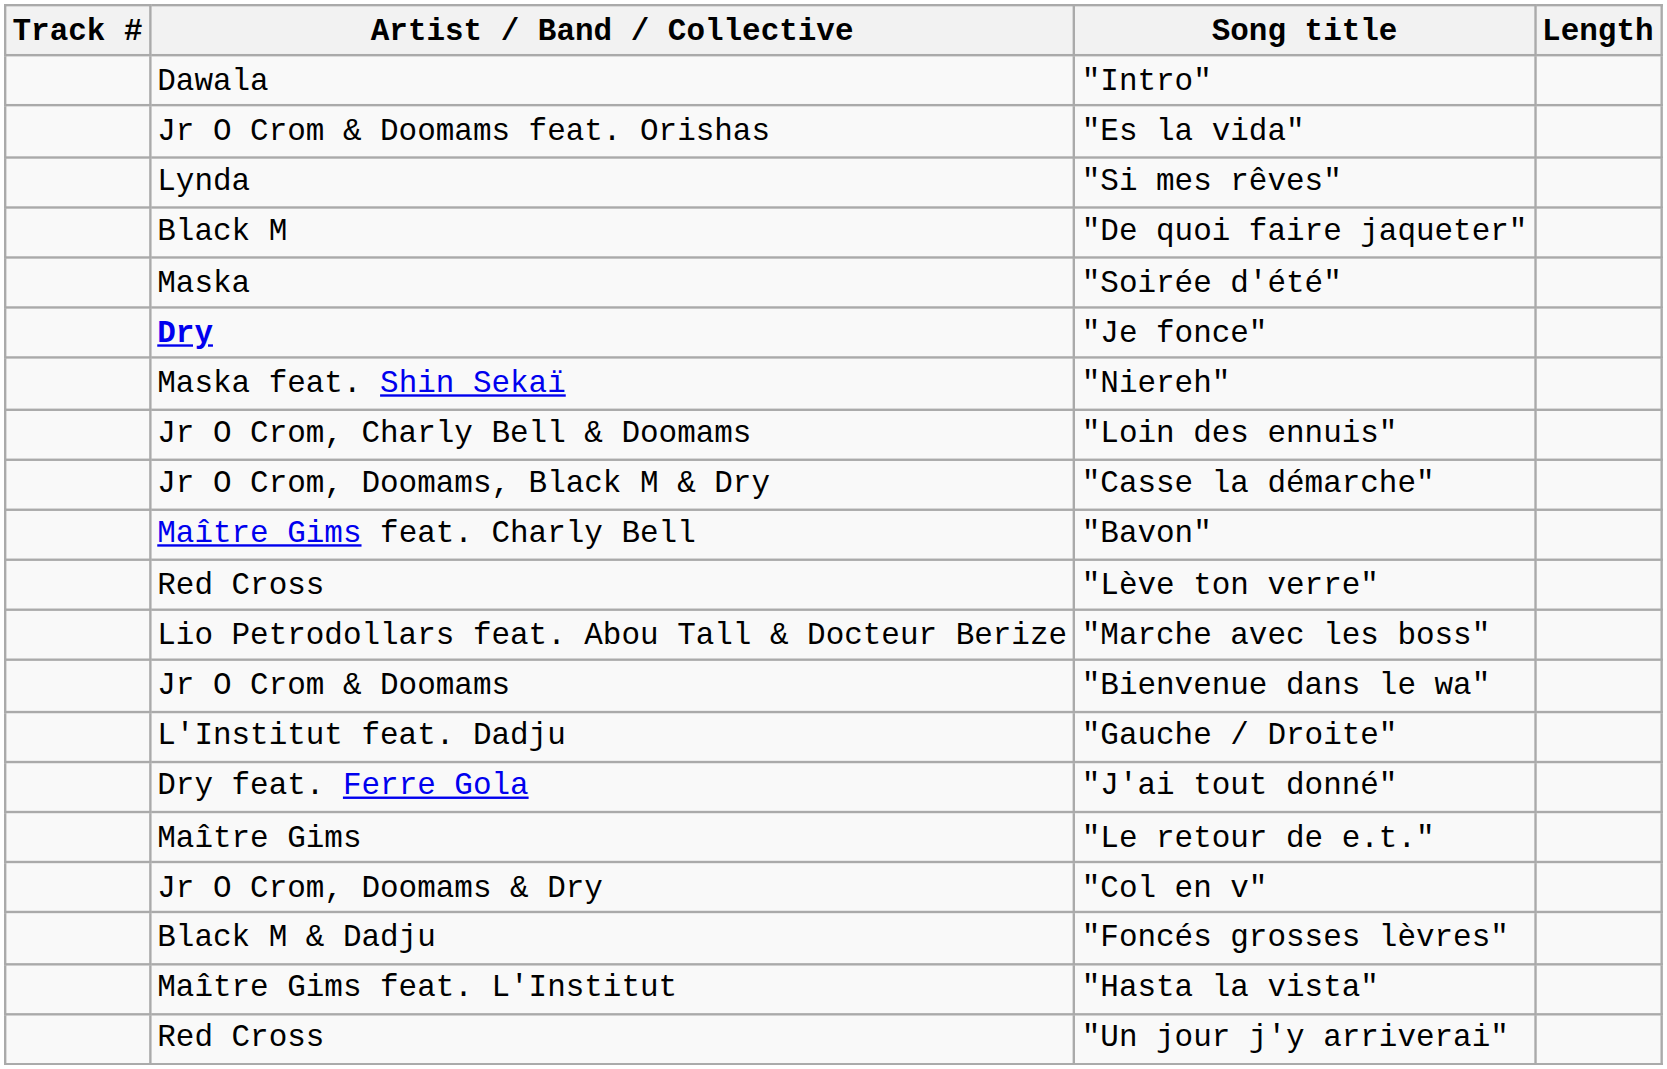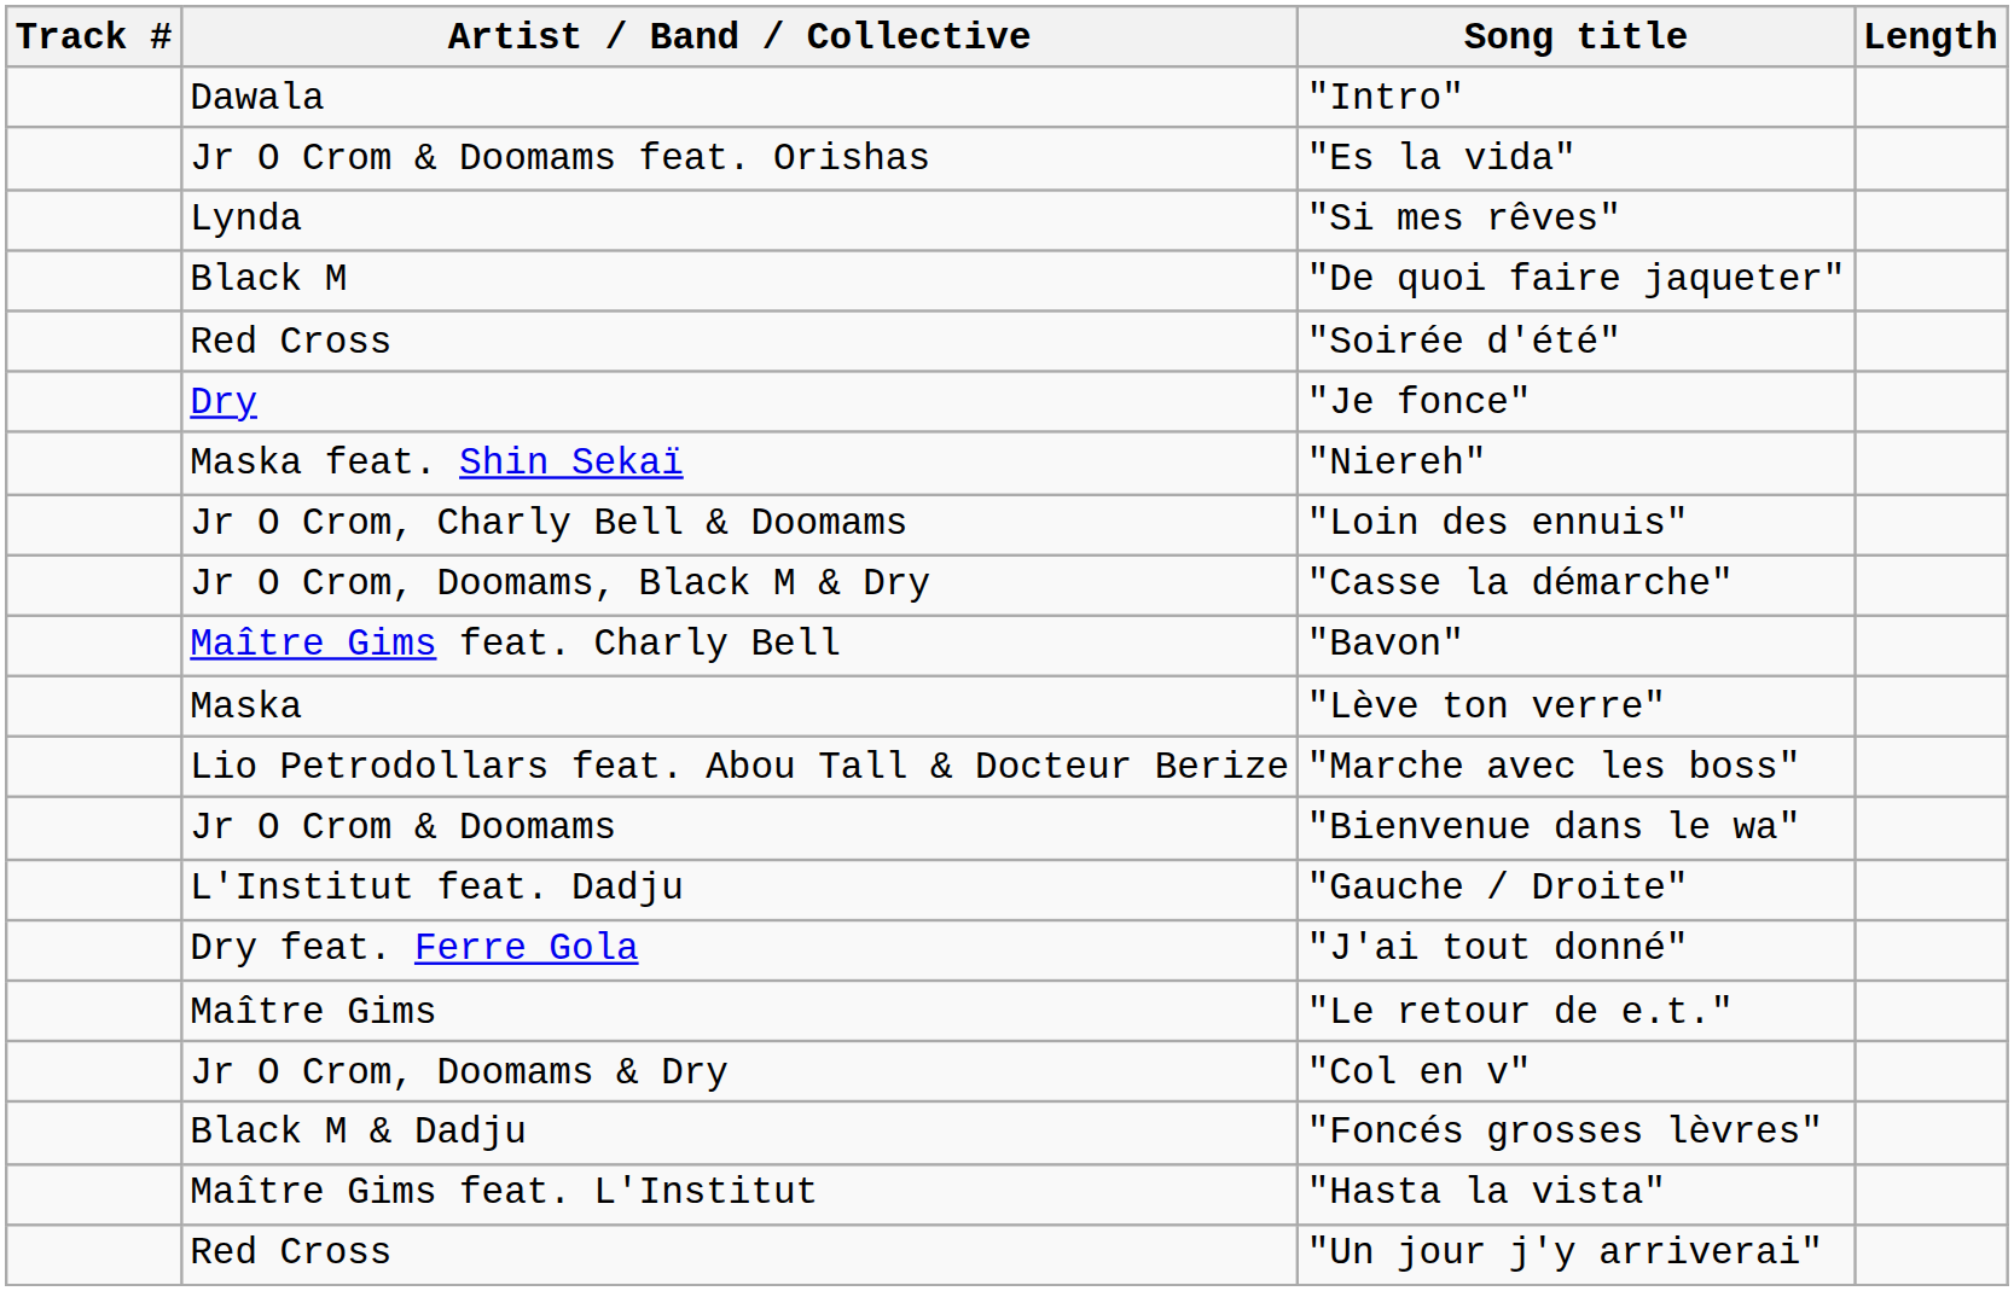 <table class="wikitable">
 <tr>
 <th>Track #</th>
 <th>Artist / Band / Collective</th>
 <th>Song title</th>
 <th>Length</th>
 </tr>
 <tr>
 <td></td>
 <td>Dawala</td>
 <td>"Intro"</td>
 <td></td>
 </tr>
 <tr>
 <td></td>
 <td>Jr O Crom & Doomams feat. Orishas</td>
 <td>"Es la vida"</td>
 <td></td>
 </tr>
 <tr>
 <td></td>
 <td>Lynda</td>
 <td>"Si mes rêves"</td>
 <td></td>
 </tr>
 <tr>
 <td></td>
 <td>Black M</td>
 <td>"De quoi faire jaqueter"</td>
 <td></td>
 </tr>
 <tr>
 <td></td>
-<td>Maska</td>
+<td>Red Cross</td>
 <td>"Soirée d'été"</td>
 <td></td>
 </tr>
 <tr>
 <td></td>
-<td><strong><a href='#'>Dry</a></strong></td>
+<td><a href='#'>Dry</a></td>
 <td>"Je fonce"</td>
 <td></td>
 </tr>
 <tr>
 <td></td>
 <td>Maska feat. <a href='#'>Shin Sekaï</a></td>
 <td>"Niereh"</td>
 <td></td>
 </tr>
 <tr>
 <td></td>
 <td>Jr O Crom, Charly Bell & Doomams</td>
 <td>"Loin des ennuis"</td>
 <td></td>
 </tr>
 <tr>
 <td></td>
 <td>Jr O Crom, Doomams, Black M & Dry</td>
 <td>"Casse la démarche"</td>
 <td></td>
 </tr>
 <tr>
 <td></td>
 <td><a href='#'>Maître Gims</a> feat. Charly Bell</td>
 <td>"Bavon"</td>
 <td></td>
 </tr>
 <tr>
 <td></td>
-<td>Red Cross</td>
+<td>Maska</td>
 <td>"Lève ton verre"</td>
 <td></td>
 </tr>
 <tr>
 <td></td>
 <td>Lio Petrodollars feat. Abou Tall & Docteur Berize</td>
 <td>"Marche avec les boss"</td>
 <td></td>
 </tr>
 <tr>
 <td></td>
 <td>Jr O Crom & Doomams</td>
 <td>"Bienvenue dans le wa"</td>
 <td></td>
 </tr>
 <tr>
 <td></td>
 <td>L'Institut feat. Dadju</td>
 <td>"Gauche / Droite"</td>
 <td></td>
 </tr>
 <tr>
 <td></td>
 <td>Dry feat. <a href='#'>Ferre Gola</a></td>
 <td>"J'ai tout donné"</td>
 <td></td>
 </tr>
 <tr>
 <td></td>
 <td>Maître Gims</td>
 <td>"Le retour de e.t."</td>
 <td></td>
 </tr>
 <tr>
 <td></td>
 <td>Jr O Crom, Doomams & Dry</td>
 <td>"Col en v"</td>
 <td></td>
 </tr>
 <tr>
 <td></td>
 <td>Black M & Dadju</td>
 <td>"Foncés grosses lèvres"</td>
 <td></td>
 </tr>
 <tr>
 <td></td>
 <td>Maître Gims feat. L'Institut</td>
 <td>"Hasta la vista"</td>
 <td></td>
 </tr>
 <tr>
 <td></td>
 <td>Red Cross</td>
 <td>"Un jour j'y arriverai"</td>
 <td></td>
 </tr>
 <tr>
 </tr>
 </table>
